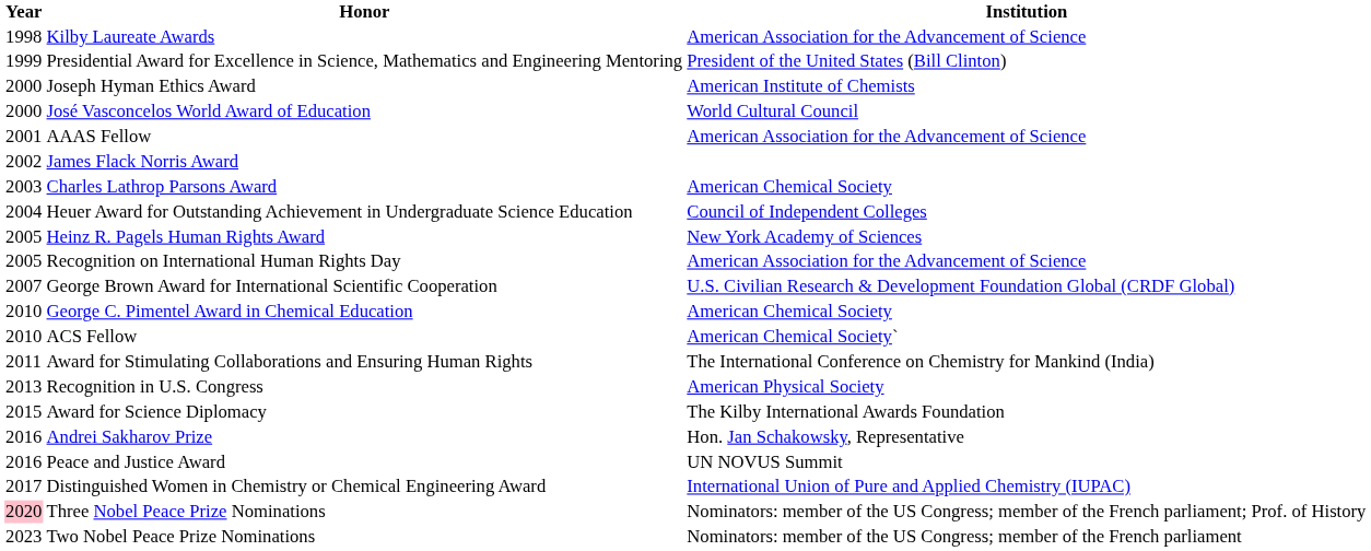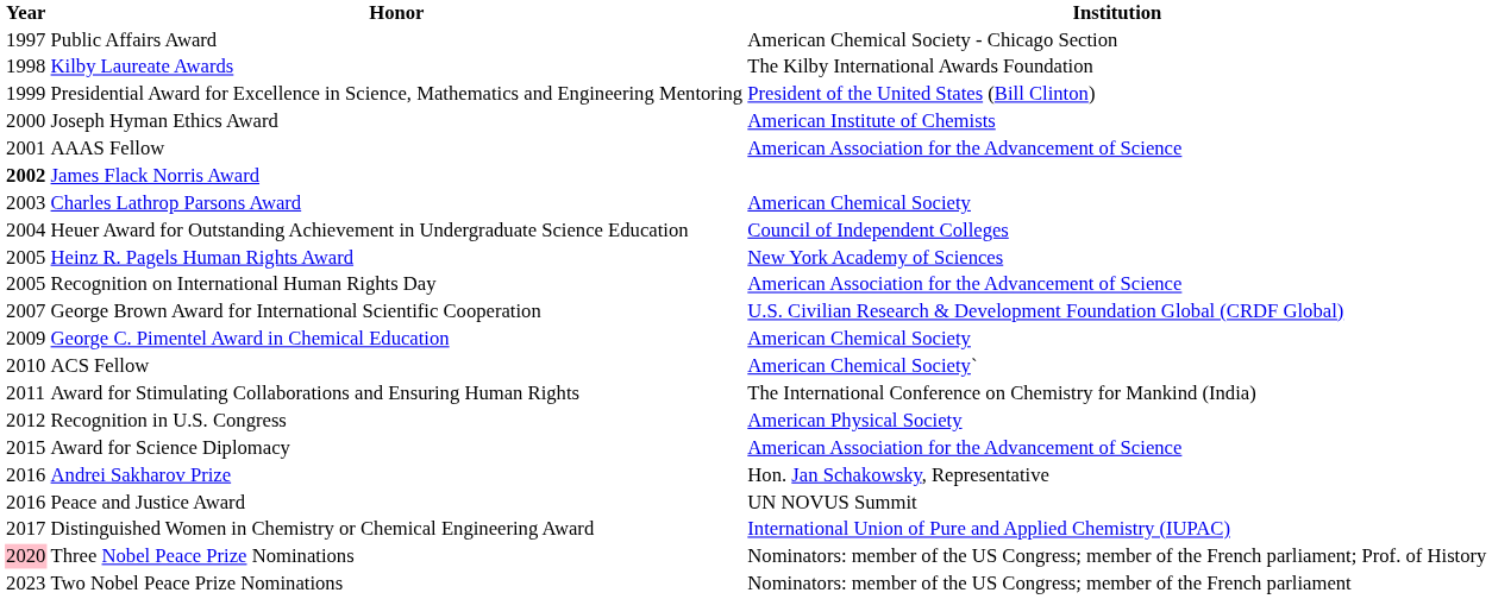 <table class="sortable">
 <tr>
 <th>Year</th>
 <th>Honor</th>
 <th>Institution</th>
 </tr>
 <tr>
+<td>1997</td>
+<td>Public Affairs Award</td>
+<td>American Chemical Society - Chicago Section</td>
+</tr>
+<tr>
 <td>1998</td>
 <td><a href='#'>Kilby Laureate Awards</a></td>
-<td><a href='#'>American Association for the Advancement of Science</a></td>
+<td>The Kilby International Awards Foundation</td>
 </tr>
 <tr>
 <td>1999</td>
 <td>Presidential Award for Excellence in Science, Mathematics and Engineering Mentoring</td>
 <td><a href='#'>President of the United States</a> (<a href='#'>Bill Clinton</a>)</td>
 </tr>
 <tr>
 <td>2000</td>
 <td>Joseph Hyman Ethics Award</td>
 <td><a href='#'>American Institute of Chemists</a></td>
 </tr>
 <tr>
-<td>2000</td>
-<td><a href='#'>José Vasconcelos World Award of Education</a></td>
-<td><a href='#'>World Cultural Council</a></td>
-</tr>
-<tr>
 <td>2001</td>
 <td>AAAS Fellow</td>
 <td><a href='#'>American Association for the Advancement of Science</a></td>
 </tr>
 <tr>
-<td>2002</td>
+<td><strong>2002</strong></td>
 <td><a href='#'>James Flack Norris Award</a></td>
 <td></td>
 </tr>
 <tr>
 <td>2003</td>
 <td><a href='#'>Charles Lathrop Parsons Award</a></td>
 <td><a href='#'>American Chemical Society</a></td>
 </tr>
 <tr>
 <td>2004</td>
 <td>Heuer Award for Outstanding Achievement in Undergraduate Science Education</td>
 <td><a href='#'>Council of Independent Colleges</a></td>
 </tr>
 <tr>
 <td>2005</td>
 <td><a href='#'>Heinz R. Pagels Human Rights Award</a></td>
 <td><a href='#'>New York Academy of Sciences</a></td>
 </tr>
 <tr>
 <td>2005</td>
 <td>Recognition on International Human Rights Day</td>
 <td><a href='#'>American Association for the Advancement of Science</a></td>
 </tr>
 <tr>
 <td>2007</td>
 <td>George Brown Award for International Scientific Cooperation</td>
 <td><a href='#'>U.S. Civilian Research & Development Foundation Global (CRDF Global)</a></td>
 </tr>
 <tr>
-<td>2010</td>
+<td>2009</td>
 <td><a href='#'>George C. Pimentel Award in Chemical Education</a></td>
 <td><a href='#'>American Chemical Society</a></td>
 </tr>
 <tr>
 <td>2010</td>
 <td>ACS Fellow</td>
 <td><a href='#'>American Chemical Society</a>`</td>
 </tr>
 <tr>
 <td>2011</td>
 <td>Award for Stimulating Collaborations and Ensuring Human Rights</td>
 <td>The International Conference on Chemistry for Mankind (India)</td>
 </tr>
 <tr>
-<td>2013</td>
+<td>2012</td>
 <td>Recognition in U.S. Congress</td>
 <td><a href='#'>American Physical Society</a></td>
 </tr>
 <tr>
 <td>2015</td>
 <td>Award for Science Diplomacy</td>
-<td>The Kilby International Awards Foundation</td>
+<td><a href='#'>American Association for the Advancement of Science</a></td>
 </tr>
 <tr>
 <td>2016</td>
 <td><a href='#'>Andrei Sakharov Prize</a></td>
 <td>Hon. <a href='#'>Jan Schakowsky</a>, Representative</td>
 </tr>
 <tr>
 <td>2016</td>
 <td>Peace and Justice Award</td>
 <td>UN NOVUS Summit</td>
 </tr>
 <tr>
 <td>2017</td>
 <td>Distinguished Women in Chemistry or Chemical Engineering Award</td>
 <td><a href='#'>International Union of Pure and Applied Chemistry (IUPAC)</a></td>
 </tr>
 <tr>
 <td style="background: pink;">2020</td>
 <td>Three <a href='#'>Nobel Peace Prize</a> Nominations</td>
 <td>Nominators: member of the US Congress; member of the French parliament; Prof. of History</td>
 </tr>
 <tr>
 <td>2023</td>
 <td>Two Nobel Peace Prize Nominations</td>
 <td>Nominators: member of the US Congress; member of the French parliament</td>
 </tr>
 <tr>
 </tr>
 </table>
